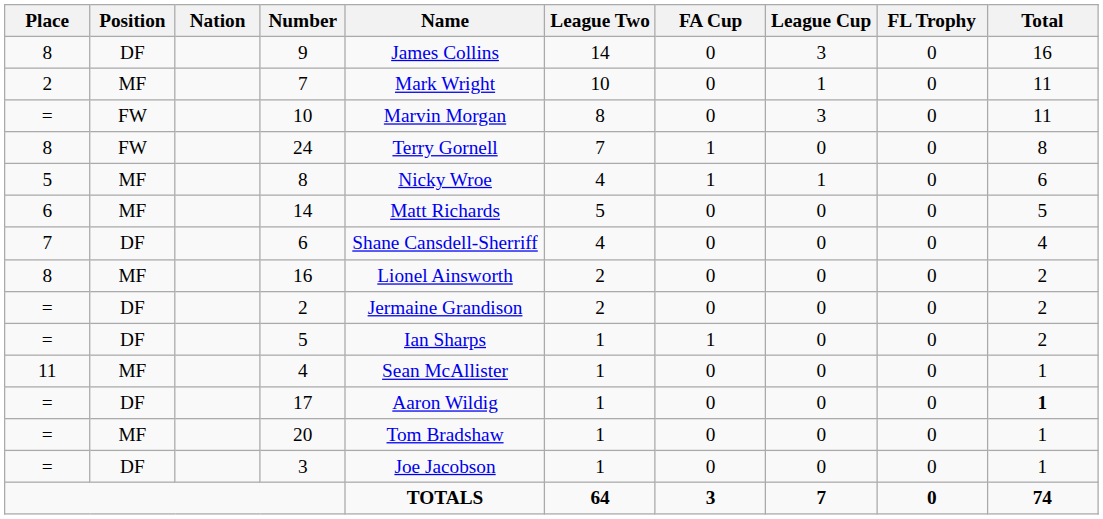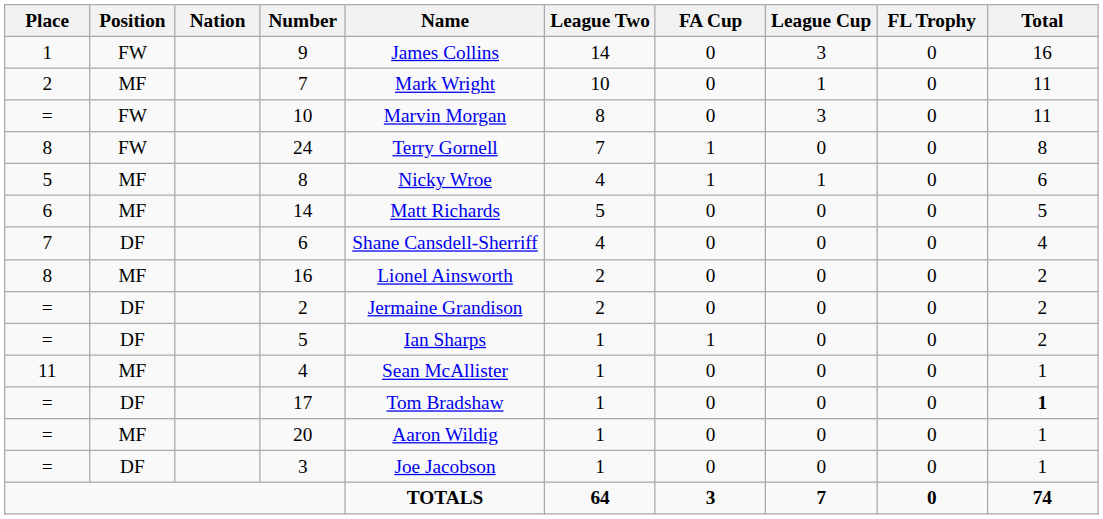 <table class="wikitable" style="font-size: 95%; text-align: center;">
 <tr>
 <th width=60>Place</th>
 <th width=60>Position</th>
 <th width=60>Nation</th>
 <th width=60>Number</th>
 <th width=150>Name</th>
 <th width=80>League Two</th>
 <th width=80>FA Cup</th>
 <th width=80>League Cup</th>
 <th width=80>FL Trophy</th>
 <th width=80><strong>Total</strong></th>
 </tr>
 <tr>
-<td>8</td>
-<td>DF</td>
+<td>1</td>
+<td>FW</td>
 <td></td>
 <td>9</td>
 <td><a href='#'>James Collins</a></td>
 <td>14</td>
 <td>0</td>
 <td>3</td>
 <td>0</td>
 <td>16</td>
 </tr>
 <tr>
 <td>2</td>
 <td>MF</td>
 <td></td>
 <td>7</td>
 <td><a href='#'>Mark Wright</a></td>
 <td>10</td>
 <td>0</td>
 <td>1</td>
 <td>0</td>
 <td>11</td>
 </tr>
 <tr>
 <td>=</td>
 <td>FW</td>
 <td></td>
 <td>10</td>
 <td><a href='#'>Marvin Morgan</a></td>
 <td>8</td>
 <td>0</td>
 <td>3</td>
 <td>0</td>
 <td>11</td>
 </tr>
 <tr>
 <td>8</td>
 <td>FW</td>
 <td></td>
 <td>24</td>
 <td><a href='#'>Terry Gornell</a></td>
 <td>7</td>
 <td>1</td>
 <td>0</td>
 <td>0</td>
 <td>8</td>
 </tr>
 <tr>
 <td>5</td>
 <td>MF</td>
 <td></td>
 <td>8</td>
 <td><a href='#'>Nicky Wroe</a></td>
 <td>4</td>
 <td>1</td>
 <td>1</td>
 <td>0</td>
 <td>6</td>
 </tr>
 <tr>
 <td>6</td>
 <td>MF</td>
 <td></td>
 <td>14</td>
 <td><a href='#'>Matt Richards</a></td>
 <td>5</td>
 <td>0</td>
 <td>0</td>
 <td>0</td>
 <td>5</td>
 </tr>
 <tr>
 <td>7</td>
 <td>DF</td>
 <td></td>
 <td>6</td>
 <td><a href='#'>Shane Cansdell-Sherriff</a></td>
 <td>4</td>
 <td>0</td>
 <td>0</td>
 <td>0</td>
 <td>4</td>
 </tr>
 <tr>
 <td>8</td>
 <td>MF</td>
 <td></td>
 <td>16</td>
 <td><a href='#'>Lionel Ainsworth</a></td>
 <td>2</td>
 <td>0</td>
 <td>0</td>
 <td>0</td>
 <td>2</td>
 </tr>
 <tr>
 <td>=</td>
 <td>DF</td>
 <td></td>
 <td>2</td>
 <td><a href='#'>Jermaine Grandison</a></td>
 <td>2</td>
 <td>0</td>
 <td>0</td>
 <td>0</td>
 <td>2</td>
 </tr>
 <tr>
 <td>=</td>
 <td>DF</td>
 <td></td>
 <td>5</td>
 <td><a href='#'>Ian Sharps</a></td>
 <td>1</td>
 <td>1</td>
 <td>0</td>
 <td>0</td>
 <td>2</td>
 </tr>
 <tr>
 <td>11</td>
 <td>MF</td>
 <td></td>
 <td>4</td>
 <td><a href='#'>Sean McAllister</a></td>
 <td>1</td>
 <td>0</td>
 <td>0</td>
 <td>0</td>
 <td>1</td>
 </tr>
 <tr>
 <td>=</td>
 <td>DF</td>
 <td></td>
 <td>17</td>
-<td><a href='#'>Aaron Wildig</a></td>
+<td><a href='#'>Tom Bradshaw</a></td>
 <td>1</td>
 <td>0</td>
 <td>0</td>
 <td>0</td>
 <td><strong>1</strong></td>
 </tr>
 <tr>
 <td>=</td>
 <td>MF</td>
 <td></td>
 <td>20</td>
-<td><a href='#'>Tom Bradshaw</a></td>
+<td><a href='#'>Aaron Wildig</a></td>
 <td>1</td>
 <td>0</td>
 <td>0</td>
 <td>0</td>
 <td>1</td>
 </tr>
 <tr>
 <td>=</td>
 <td>DF</td>
 <td></td>
 <td>3</td>
 <td><a href='#'>Joe Jacobson</a></td>
 <td>1</td>
 <td>0</td>
 <td>0</td>
 <td>0</td>
 <td>1</td>
 </tr>
 <tr>
 <td colspan="4"></td>
 <td><strong>TOTALS</strong></td>
 <td><strong>64</strong></td>
 <td><strong>3</strong></td>
 <td><strong>7</strong></td>
 <td><strong>0</strong></td>
 <td><strong>74</strong></td>
 </tr>
 </table>
